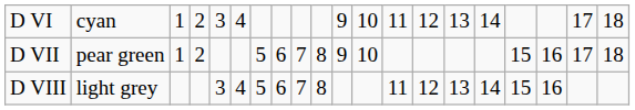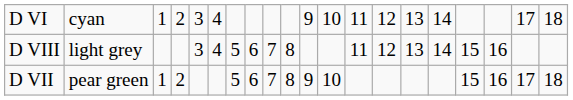 <table border="1" class="wikitable">
 <tr>
 <td>D VI</td>
 <td>cyan</td>
 <td>1</td>
 <td>2</td>
 <td>3</td>
 <td>4</td>
 <td></td>
 <td></td>
 <td></td>
 <td></td>
 <td>9</td>
 <td>10</td>
 <td>11</td>
 <td>12</td>
 <td>13</td>
 <td>14</td>
 <td></td>
 <td></td>
-<td>17</td>
-<td>18</td>
-</tr>
-<tr>
-<td>D VII</td>
-<td>pear green</td>
-<td>1</td>
-<td>2</td>
-<td></td>
-<td></td>
-<td>5</td>
-<td>6</td>
-<td>7</td>
-<td>8</td>
-<td>9</td>
-<td>10</td>
-<td></td>
-<td></td>
-<td></td>
-<td></td>
-<td>15</td>
-<td>16</td>
 <td>17</td>
 <td>18</td>
 </tr>
 <tr>
 <td>D VIII</td>
 <td>light grey</td>
 <td></td>
 <td></td>
 <td>3</td>
 <td>4</td>
 <td>5</td>
 <td>6</td>
 <td>7</td>
 <td>8</td>
 <td></td>
 <td></td>
 <td>11</td>
 <td>12</td>
 <td>13</td>
 <td>14</td>
 <td>15</td>
 <td>16</td>
 <td></td>
 <td></td>
 </tr>
+<tr>
+<td>D VII</td>
+<td>pear green</td>
+<td>1</td>
+<td>2</td>
+<td></td>
+<td></td>
+<td>5</td>
+<td>6</td>
+<td>7</td>
+<td>8</td>
+<td>9</td>
+<td>10</td>
+<td></td>
+<td></td>
+<td></td>
+<td></td>
+<td>15</td>
+<td>16</td>
+<td>17</td>
+<td>18</td>
+</tr>
 </table>
